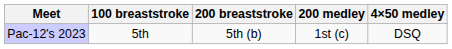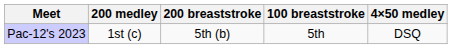 <table class="sortable wikitable">
 <tr>
 <th>Meet</th>
+<th class="unsortable">200 medley</th>
+<th class="unsortable">200 breaststroke</th>
 <th class="unsortable">100 breaststroke</th>
-<th class="unsortable">200 breaststroke</th>
-<th class="unsortable">200 medley</th>
 <th class="unsortable">4×50 medley</th>
 </tr>
 <tr>
 <td style="background:#ccccff">Pac-12's 2023</td>
+<td align="center">1st (c)</td>
+<td align="center">5th (b)</td>
 <td align="center">5th</td>
-<td align="center">5th (b)</td>
-<td align="center">1st (c)</td>
 <td align="center">DSQ</td>
 </tr>
 </table>
